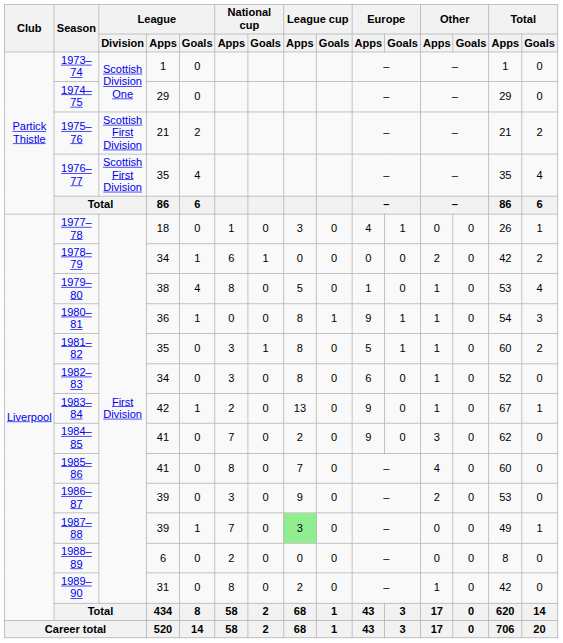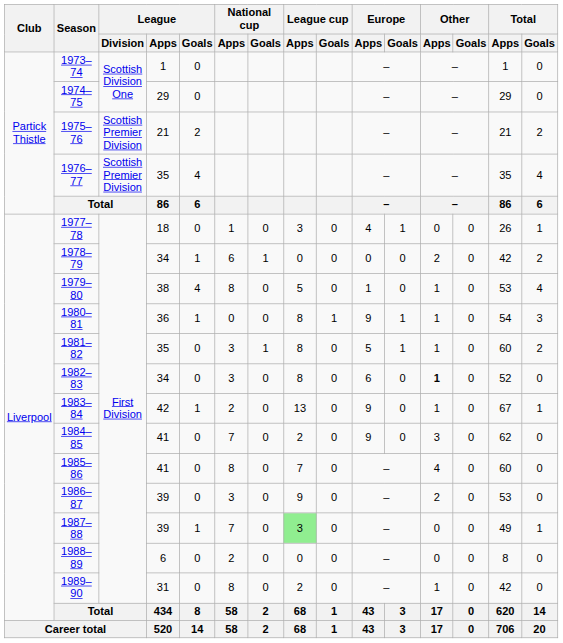 <table class="wikitable" style="text-align:center">
 <tr>
 <th rowspan="2">Club</th>
 <th rowspan="2">Season</th>
 <th colspan="3">League</th>
 <th colspan="2">National cup</th>
 <th colspan="2">League cup</th>
 <th colspan="2">Europe</th>
 <th colspan="2">Other</th>
 <th colspan="2">Total</th>
 </tr>
 <tr>
 <th>Division</th>
 <th>Apps</th>
 <th>Goals</th>
 <th>Apps</th>
 <th>Goals</th>
 <th>Apps</th>
 <th>Goals</th>
 <th>Apps</th>
 <th>Goals</th>
 <th>Apps</th>
 <th>Goals</th>
 <th>Apps</th>
 <th>Goals</th>
 </tr>
 <tr>
 <td rowspan="5"><a href='#'>Partick Thistle</a></td>
 <td><a href='#'>1973–74</a></td>
 <td rowspan="2"><a href='#'>Scottish Division One</a></td>
 <td>1</td>
 <td>0</td>
 <td></td>
 <td></td>
 <td></td>
 <td></td>
 <td colspan="2">–</td>
 <td colspan="2">–</td>
 <td>1</td>
 <td>0</td>
 </tr>
 <tr>
 <td><a href='#'>1974–75</a></td>
 <td>29</td>
 <td>0</td>
 <td></td>
 <td></td>
 <td></td>
 <td></td>
 <td colspan="2">–</td>
 <td colspan="2">–</td>
 <td>29</td>
 <td>0</td>
 </tr>
 <tr>
 <td><a href='#'>1975–76</a></td>
-<td><a href='#'>Scottish First Division</a></td>
+<td><a href='#'>Scottish Premier Division</a></td>
 <td>21</td>
 <td>2</td>
 <td></td>
 <td></td>
 <td></td>
 <td></td>
 <td colspan="2">–</td>
 <td colspan="2">–</td>
 <td>21</td>
 <td>2</td>
 </tr>
 <tr>
 <td><a href='#'>1976–77</a></td>
-<td><a href='#'>Scottish First Division</a></td>
+<td><a href='#'>Scottish Premier Division</a></td>
 <td>35</td>
 <td>4</td>
 <td></td>
 <td></td>
 <td></td>
 <td></td>
 <td colspan="2">–</td>
 <td colspan="2">–</td>
 <td>35</td>
 <td>4</td>
 </tr>
 <tr>
 <th colspan="2">Total</th>
 <th>86</th>
 <th>6</th>
 <th></th>
 <th></th>
 <th></th>
 <th></th>
 <th colspan="2">–</th>
 <th colspan="2">–</th>
 <th>86</th>
 <th>6</th>
 </tr>
 <tr>
 <td rowspan="14"><a href='#'>Liverpool</a></td>
 <td><a href='#'>1977–78</a></td>
 <td rowspan="13"><a href='#'>First Division</a></td>
 <td>18</td>
 <td>0</td>
 <td>1</td>
 <td>0</td>
 <td>3</td>
 <td>0</td>
 <td>4</td>
 <td>1</td>
 <td>0</td>
 <td>0</td>
 <td>26</td>
 <td>1</td>
 </tr>
 <tr>
 <td><a href='#'>1978–79</a></td>
 <td>34</td>
 <td>1</td>
 <td>6</td>
 <td>1</td>
 <td>0</td>
 <td>0</td>
 <td>0</td>
 <td>0</td>
 <td>2</td>
 <td>0</td>
 <td>42</td>
 <td>2</td>
 </tr>
 <tr>
 <td><a href='#'>1979–80</a></td>
 <td>38</td>
 <td>4</td>
 <td>8</td>
 <td>0</td>
 <td>5</td>
 <td>0</td>
 <td>1</td>
 <td>0</td>
 <td>1</td>
 <td>0</td>
 <td>53</td>
 <td>4</td>
 </tr>
 <tr>
 <td><a href='#'>1980–81</a></td>
 <td>36</td>
 <td>1</td>
 <td>0</td>
 <td>0</td>
 <td>8</td>
 <td>1</td>
 <td>9</td>
 <td>1</td>
 <td>1</td>
 <td>0</td>
 <td>54</td>
 <td>3</td>
 </tr>
 <tr>
 <td><a href='#'>1981–82</a></td>
 <td>35</td>
 <td>0</td>
 <td>3</td>
 <td>1</td>
 <td>8</td>
 <td>0</td>
 <td>5</td>
 <td>1</td>
 <td>1</td>
 <td>0</td>
 <td>60</td>
 <td>2</td>
 </tr>
 <tr>
 <td><a href='#'>1982–83</a></td>
 <td>34</td>
 <td>0</td>
 <td>3</td>
 <td>0</td>
 <td>8</td>
 <td>0</td>
 <td>6</td>
 <td>0</td>
-<td>1</td>
+<td><strong>1</strong></td>
 <td>0</td>
 <td>52</td>
 <td>0</td>
 </tr>
 <tr>
 <td><a href='#'>1983–84</a></td>
 <td>42</td>
 <td>1</td>
 <td>2</td>
 <td>0</td>
 <td>13</td>
 <td>0</td>
 <td>9</td>
 <td>0</td>
 <td>1</td>
 <td>0</td>
 <td>67</td>
 <td>1</td>
 </tr>
 <tr>
 <td><a href='#'>1984–85</a></td>
 <td>41</td>
 <td>0</td>
 <td>7</td>
 <td>0</td>
 <td>2</td>
 <td>0</td>
 <td>9</td>
 <td>0</td>
 <td>3</td>
 <td>0</td>
 <td>62</td>
 <td>0</td>
 </tr>
 <tr>
 <td><a href='#'>1985–86</a></td>
 <td>41</td>
 <td>0</td>
 <td>8</td>
 <td>0</td>
 <td>7</td>
 <td>0</td>
 <td colspan="2">–</td>
 <td>4</td>
 <td>0</td>
 <td>60</td>
 <td>0</td>
 </tr>
 <tr>
 <td><a href='#'>1986–87</a></td>
 <td>39</td>
 <td>0</td>
 <td>3</td>
 <td>0</td>
 <td>9</td>
 <td>0</td>
 <td colspan="2">–</td>
 <td>2</td>
 <td>0</td>
 <td>53</td>
 <td>0</td>
 </tr>
 <tr>
 <td><a href='#'>1987–88</a></td>
 <td>39</td>
 <td>1</td>
 <td>7</td>
 <td>0</td>
 <td style="background: lightgreen;">3</td>
 <td>0</td>
 <td colspan="2">–</td>
 <td>0</td>
 <td>0</td>
 <td>49</td>
 <td>1</td>
 </tr>
 <tr>
 <td><a href='#'>1988–89</a></td>
 <td>6</td>
 <td>0</td>
 <td>2</td>
 <td>0</td>
 <td>0</td>
 <td>0</td>
 <td colspan="2">–</td>
 <td>0</td>
 <td>0</td>
 <td>8</td>
 <td>0</td>
 </tr>
 <tr>
 <td><a href='#'>1989–90</a></td>
 <td>31</td>
 <td>0</td>
 <td>8</td>
 <td>0</td>
 <td>2</td>
 <td>0</td>
 <td colspan="2">–</td>
 <td>1</td>
 <td>0</td>
 <td>42</td>
 <td>0</td>
 </tr>
 <tr>
 <th colspan="2">Total</th>
 <th>434</th>
 <th>8</th>
 <th>58</th>
 <th>2</th>
 <th>68</th>
 <th>1</th>
 <th>43</th>
 <th>3</th>
 <th>17</th>
 <th>0</th>
 <th>620</th>
 <th>14</th>
 </tr>
 <tr>
 <th colspan="3">Career total</th>
 <th>520</th>
 <th>14</th>
 <th>58</th>
 <th>2</th>
 <th>68</th>
 <th>1</th>
 <th>43</th>
 <th>3</th>
 <th>17</th>
 <th>0</th>
 <th>706</th>
 <th>20</th>
 </tr>
 </table>
